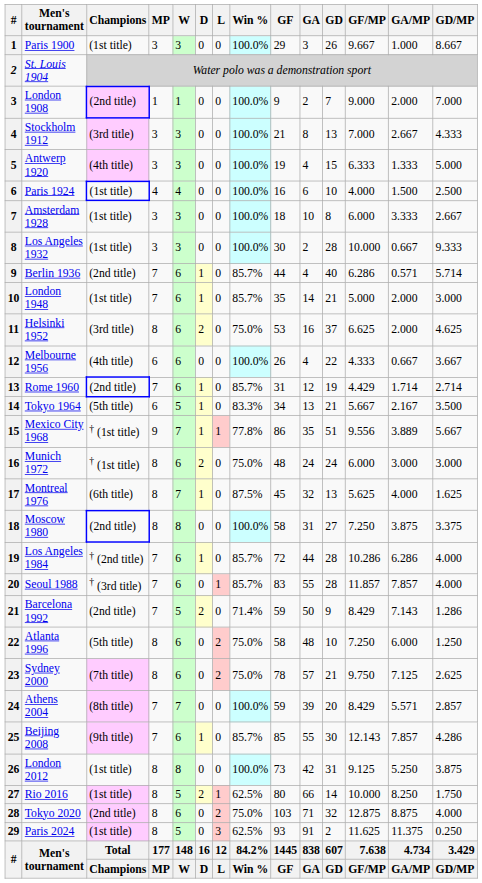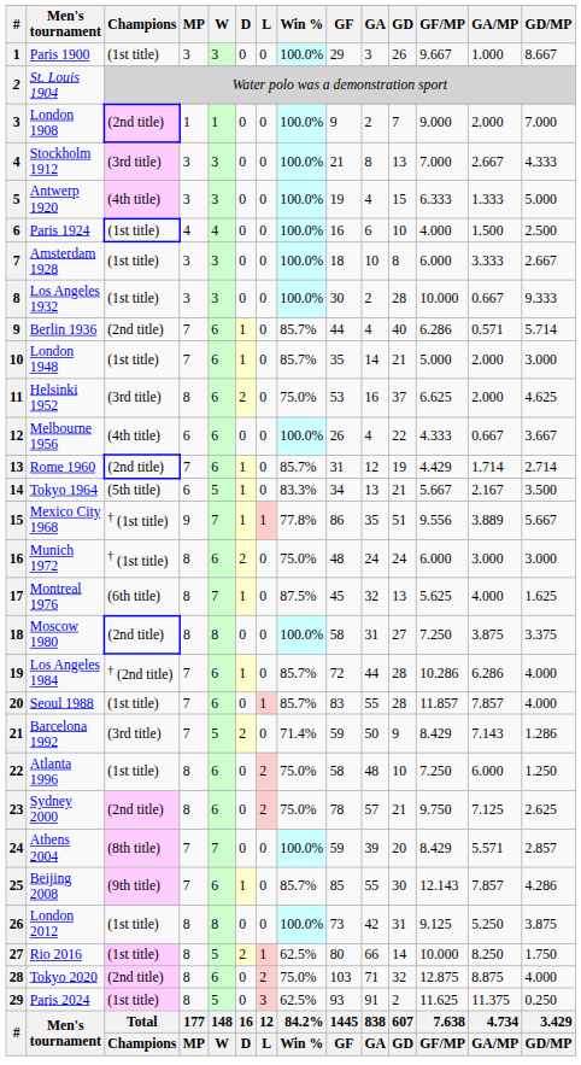 <table class="wikitable sortable sticky-header defaultright col2left col3left" style="margin-left: 1em;">
 <tr>
 <th scope="col">#</th>
 <th scope="col">Men's tournament</th>
 <th scope="col">Champions</th>
 <th scope="col">MP</th>
 <th scope="col">W</th>
 <th scope="col">D</th>
 <th scope="col">L</th>
 <th scope="col">Win %</th>
 <th scope="col">GF</th>
 <th scope="col">GA</th>
 <th scope="col">GD</th>
 <th scope="col">GF/MP</th>
 <th scope="col">GA/MP</th>
 <th scope="col">GD/MP</th>
 </tr>
 <tr>
 <th scope="row">1</th>
 <td data-sort-value="1900"> <a href='#'>Paris 1900</a></td>
 <td> (1st title)</td>
 <td>3</td>
 <td style="background-color: #ccffcc;">3</td>
 <td>0</td>
 <td>0</td>
 <td style="background-color: #ccffff;">100.0%</td>
 <td>29</td>
 <td>3</td>
 <td>26</td>
 <td>9.667</td>
 <td>1.000</td>
 <td>8.667</td>
 </tr>
 <tr>
 <th scope="row"><em>2</em></th>
 <td data-sort-value="1904"> <em><a href='#'>St. Louis 1904</a></em></td>
 <td colspan="12" style="background-color: lightgray; text-align: center;" data-sort-value="ZZZZZZ"><em>Water polo was a demonstration sport</em></td>
 </tr>
 <tr>
 <th scope="row">3</th>
 <td data-sort-value="1908"> <a href='#'>London 1908</a></td>
 <td style="border: 2px solid blue; background-color: #ffccff;"> (2nd title)</td>
 <td>1</td>
 <td style="background-color: #ccffcc;">1</td>
 <td>0</td>
 <td>0</td>
 <td style="background-color: #ccffff;">100.0%</td>
 <td>9</td>
 <td>2</td>
 <td>7</td>
 <td>9.000</td>
 <td>2.000</td>
 <td>7.000</td>
 </tr>
 <tr>
 <th scope="row">4</th>
 <td data-sort-value="1912"> <a href='#'>Stockholm 1912</a></td>
 <td style="background-color: #ffccff;"> (3rd title)</td>
 <td>3</td>
 <td style="background-color: #ccffcc;">3</td>
 <td>0</td>
 <td>0</td>
 <td style="background-color: #ccffff;">100.0%</td>
 <td>21</td>
 <td>8</td>
 <td>13</td>
 <td>7.000</td>
 <td>2.667</td>
 <td>4.333</td>
 </tr>
 <tr>
 <th scope="row">5</th>
 <td data-sort-value="1920"> <a href='#'>Antwerp 1920</a></td>
 <td style="background-color: #ffccff;"> (4th title)</td>
 <td>3</td>
 <td style="background-color: #ccffcc;">3</td>
 <td>0</td>
 <td>0</td>
 <td style="background-color: #ccffff;">100.0%</td>
 <td>19</td>
 <td>4</td>
 <td>15</td>
 <td>6.333</td>
 <td>1.333</td>
 <td>5.000</td>
 </tr>
 <tr>
 <th scope="row">6</th>
 <td data-sort-value="1924"> <a href='#'>Paris 1924</a></td>
 <td style="border: 2px solid blue;"> (1st title)</td>
 <td>4</td>
 <td style="background-color: #ccffcc;">4</td>
 <td>0</td>
 <td>0</td>
 <td style="background-color: #ccffff;">100.0%</td>
 <td>16</td>
 <td>6</td>
 <td>10</td>
 <td>4.000</td>
 <td>1.500</td>
 <td>2.500</td>
 </tr>
 <tr>
 <th scope="row">7</th>
 <td data-sort-value="1928"> <a href='#'>Amsterdam 1928</a></td>
 <td> (1st title)</td>
 <td>3</td>
 <td style="background-color: #ccffcc;">3</td>
 <td>0</td>
 <td>0</td>
 <td style="background-color: #ccffff;">100.0%</td>
 <td>18</td>
 <td>10</td>
 <td>8</td>
 <td>6.000</td>
 <td>3.333</td>
 <td>2.667</td>
 </tr>
 <tr>
 <th scope="row">8</th>
 <td data-sort-value="1932"> <a href='#'>Los Angeles 1932</a></td>
 <td> (1st title)</td>
 <td>3</td>
 <td style="background-color: #ccffcc;">3</td>
 <td>0</td>
 <td>0</td>
 <td style="background-color: #ccffff;">100.0%</td>
 <td>30</td>
 <td>2</td>
 <td>28</td>
 <td>10.000</td>
 <td>0.667</td>
 <td>9.333</td>
 </tr>
 <tr>
 <th scope="row">9</th>
 <td data-sort-value="1936"> <a href='#'>Berlin 1936</a></td>
 <td> (2nd title)</td>
 <td>7</td>
 <td style="background-color: #ccffcc;">6</td>
 <td style="background-color: #ffffcc;">1</td>
 <td>0</td>
 <td>85.7%</td>
 <td>44</td>
 <td>4</td>
 <td>40</td>
 <td>6.286</td>
 <td>0.571</td>
 <td>5.714</td>
 </tr>
 <tr>
 <th scope="row">10</th>
 <td data-sort-value="1948"> <a href='#'>London 1948</a></td>
 <td> (1st title)</td>
 <td>7</td>
 <td style="background-color: #ccffcc;">6</td>
 <td style="background-color: #ffffcc;">1</td>
 <td>0</td>
 <td>85.7%</td>
 <td>35</td>
 <td>14</td>
 <td>21</td>
 <td>5.000</td>
 <td>2.000</td>
 <td>3.000</td>
 </tr>
 <tr>
 <th scope="row">11</th>
 <td data-sort-value="1952"> <a href='#'>Helsinki 1952</a></td>
 <td> (3rd title)</td>
 <td>8</td>
 <td style="background-color: #ccffcc;">6</td>
 <td style="background-color: #ffffcc;">2</td>
 <td>0</td>
 <td>75.0%</td>
 <td>53</td>
 <td>16</td>
 <td>37</td>
 <td>6.625</td>
 <td>2.000</td>
 <td>4.625</td>
 </tr>
 <tr>
 <th scope="row">12</th>
 <td data-sort-value="1956"> <a href='#'>Melbourne 1956</a></td>
 <td> (4th title)</td>
 <td>6</td>
 <td style="background-color: #ccffcc;">6</td>
 <td>0</td>
 <td>0</td>
 <td style="background-color: #ccffff;">100.0%</td>
 <td>26</td>
 <td>4</td>
 <td>22</td>
 <td>4.333</td>
 <td>0.667</td>
 <td>3.667</td>
 </tr>
 <tr>
 <th scope="row">13</th>
 <td data-sort-value="1960"> <a href='#'>Rome 1960</a></td>
 <td style="border: 2px solid blue;"> (2nd title)</td>
 <td>7</td>
 <td style="background-color: #ccffcc;">6</td>
 <td style="background-color: #ffffcc;">1</td>
 <td>0</td>
 <td>85.7%</td>
 <td>31</td>
 <td>12</td>
 <td>19</td>
 <td>4.429</td>
 <td>1.714</td>
 <td>2.714</td>
 </tr>
 <tr>
 <th scope="row">14</th>
 <td data-sort-value="1964"> <a href='#'>Tokyo 1964</a></td>
 <td> (5th title)</td>
 <td>6</td>
 <td style="background-color: #ccffcc;">5</td>
 <td style="background-color: #ffffcc;">1</td>
 <td>0</td>
 <td>83.3%</td>
 <td>34</td>
 <td>13</td>
 <td>21</td>
 <td>5.667</td>
 <td>2.167</td>
 <td>3.500</td>
 </tr>
 <tr>
 <th scope="row">15</th>
 <td data-sort-value="1968"> <a href='#'>Mexico City 1968</a></td>
 <td><em></em><sup>†</sup> (1st title)</td>
 <td>9</td>
 <td style="background-color: #ccffcc;">7</td>
 <td style="background-color: #ffffcc;">1</td>
 <td style="background-color: #ffcccc;">1</td>
 <td>77.8%</td>
 <td>86</td>
 <td>35</td>
 <td>51</td>
 <td>9.556</td>
 <td>3.889</td>
 <td>5.667</td>
 </tr>
 <tr>
 <th scope="row">16</th>
 <td data-sort-value="1972"> <a href='#'>Munich 1972</a></td>
 <td><em></em><sup>†</sup> (1st title)</td>
 <td>8</td>
 <td style="background-color: #ccffcc;">6</td>
 <td style="background-color: #ffffcc;">2</td>
 <td>0</td>
 <td>75.0%</td>
 <td>48</td>
 <td>24</td>
 <td>24</td>
 <td>6.000</td>
 <td>3.000</td>
 <td>3.000</td>
 </tr>
 <tr>
 <th scope="row">17</th>
 <td data-sort-value="1976"> <a href='#'>Montreal 1976</a></td>
 <td> (6th title)</td>
 <td>8</td>
 <td style="background-color: #ccffcc;">7</td>
 <td style="background-color: #ffffcc;">1</td>
 <td>0</td>
 <td>87.5%</td>
 <td>45</td>
 <td>32</td>
 <td>13</td>
 <td>5.625</td>
 <td>4.000</td>
 <td>1.625</td>
 </tr>
 <tr>
 <th scope="row">18</th>
 <td data-sort-value="1980"> <a href='#'>Moscow 1980</a></td>
 <td style="border: 2px solid blue;"> (2nd title)</td>
 <td>8</td>
 <td style="background-color: #ccffcc;">8</td>
 <td>0</td>
 <td>0</td>
 <td style="background-color: #ccffff;">100.0%</td>
 <td>58</td>
 <td>31</td>
 <td>27</td>
 <td>7.250</td>
 <td>3.875</td>
 <td>3.375</td>
 </tr>
 <tr>
 <th scope="row">19</th>
 <td data-sort-value="1984"> <a href='#'>Los Angeles 1984</a></td>
 <td><em></em><sup>†</sup> (2nd title)</td>
 <td>7</td>
 <td style="background-color: #ccffcc;">6</td>
 <td style="background-color: #ffffcc;">1</td>
 <td>0</td>
 <td>85.7%</td>
 <td>72</td>
 <td>44</td>
 <td>28</td>
 <td>10.286</td>
 <td>6.286</td>
 <td>4.000</td>
 </tr>
 <tr>
 <th scope="row">20</th>
 <td data-sort-value="1988"> <a href='#'>Seoul 1988</a></td>
-<td><em></em><sup>†</sup> (3rd title)</td>
+<td> (1st title)</td>
 <td>7</td>
 <td style="background-color: #ccffcc;">6</td>
 <td>0</td>
 <td style="background-color: #ffcccc;">1</td>
 <td>85.7%</td>
 <td>83</td>
 <td>55</td>
 <td>28</td>
 <td>11.857</td>
 <td>7.857</td>
 <td>4.000</td>
 </tr>
 <tr>
 <th scope="row">21</th>
 <td data-sort-value="1992"> <a href='#'>Barcelona 1992</a></td>
-<td> (2nd title)</td>
+<td> (3rd title)</td>
 <td>7</td>
 <td style="background-color: #ccffcc;">5</td>
 <td style="background-color: #ffffcc;">2</td>
 <td>0</td>
 <td>71.4%</td>
 <td>59</td>
 <td>50</td>
 <td>9</td>
 <td>8.429</td>
 <td>7.143</td>
 <td>1.286</td>
 </tr>
 <tr>
 <th scope="row">22</th>
 <td data-sort-value="1996"> <a href='#'>Atlanta 1996</a></td>
-<td> (5th title)</td>
+<td> (1st title)</td>
 <td>8</td>
 <td style="background-color: #ccffcc;">6</td>
 <td>0</td>
 <td style="background-color: #ffcccc;">2</td>
 <td>75.0%</td>
 <td>58</td>
 <td>48</td>
 <td>10</td>
 <td>7.250</td>
 <td>6.000</td>
 <td>1.250</td>
 </tr>
 <tr>
 <th scope="row">23</th>
 <td data-sort-value="2000"> <a href='#'>Sydney 2000</a></td>
-<td style="background-color: #ffccff;"> (7th title)</td>
+<td style="background-color: #ffccff;"> (2nd title)</td>
 <td>8</td>
 <td style="background-color: #ccffcc;">6</td>
 <td>0</td>
 <td style="background-color: #ffcccc;">2</td>
 <td>75.0%</td>
 <td>78</td>
 <td>57</td>
 <td>21</td>
 <td>9.750</td>
 <td>7.125</td>
 <td>2.625</td>
 </tr>
 <tr>
 <th scope="row">24</th>
 <td data-sort-value="2004"> <a href='#'>Athens 2004</a></td>
 <td style="background-color: #ffccff;"> (8th title)</td>
 <td>7</td>
 <td style="background-color: #ccffcc;">7</td>
 <td>0</td>
 <td>0</td>
 <td style="background-color: #ccffff;">100.0%</td>
 <td>59</td>
 <td>39</td>
 <td>20</td>
 <td>8.429</td>
 <td>5.571</td>
 <td>2.857</td>
 </tr>
 <tr>
 <th scope="row">25</th>
 <td data-sort-value="2008"> <a href='#'>Beijing 2008</a></td>
 <td style="background-color: #ffccff;"> (9th title)</td>
 <td>7</td>
 <td style="background-color: #ccffcc;">6</td>
 <td style="background-color: #ffffcc;">1</td>
 <td>0</td>
 <td>85.7%</td>
 <td>85</td>
 <td>55</td>
 <td>30</td>
 <td>12.143</td>
 <td>7.857</td>
 <td>4.286</td>
 </tr>
 <tr>
 <th scope="row">26</th>
 <td data-sort-value="2012"> <a href='#'>London 2012</a></td>
 <td> (1st title)</td>
 <td>8</td>
 <td style="background-color: #ccffcc;">8</td>
 <td>0</td>
 <td>0</td>
 <td style="background-color: #ccffff;">100.0%</td>
 <td>73</td>
 <td>42</td>
 <td>31</td>
 <td>9.125</td>
 <td>5.250</td>
 <td>3.875</td>
 </tr>
 <tr>
 <th scope="row">27</th>
 <td data-sort-value="2016"> <a href='#'>Rio 2016</a></td>
 <td style="background-color: #ffccff;"> (1st title)</td>
 <td>8</td>
 <td style="background-color: #ccffcc;">5</td>
 <td style="background-color: #ffffcc;">2</td>
 <td style="background-color: #ffcccc;">1</td>
 <td>62.5%</td>
 <td>80</td>
 <td>66</td>
 <td>14</td>
 <td>10.000</td>
 <td>8.250</td>
 <td>1.750</td>
 </tr>
 <tr>
 <th scope="row">28</th>
 <td data-sort-value="2020"> <a href='#'>Tokyo 2020</a></td>
 <td style="background-color: #ffccff;"> (2nd title)</td>
 <td>8</td>
 <td style="background-color: #ccffcc;">6</td>
 <td>0</td>
 <td style="background-color: #ffcccc;">2</td>
 <td>75.0%</td>
 <td>103</td>
 <td>71</td>
 <td>32</td>
 <td>12.875</td>
 <td>8.875</td>
 <td>4.000</td>
 </tr>
 <tr>
 <th scope="row">29</th>
 <td data-sort-value="2024"> <a href='#'>Paris 2024</a></td>
 <td style="background-color: #ffccff;"> (1st title)</td>
 <td>8</td>
 <td style="background-color: #ccffcc;">5</td>
 <td>0</td>
 <td style="background-color: #ffcccc;">3</td>
 <td>62.5%</td>
 <td>93</td>
 <td>91</td>
 <td>2</td>
 <td>11.625</td>
 <td>11.375</td>
 <td>0.250</td>
 </tr>
 <tr class="sortbottom">
 <th scope="col" rowspan="2">#</th>
 <th scope="col" rowspan="2">Men's tournament</th>
 <th scope="col">Total</th>
 <th style="text-align: right;">177</th>
 <th style="text-align: right;">148</th>
 <th style="text-align: right;">16</th>
 <th style="text-align: right;">12</th>
 <th style="text-align: right;">84.2%</th>
 <th style="text-align: right;">1445</th>
 <th style="text-align: right;">838</th>
 <th style="text-align: right;">607</th>
 <th style="text-align: right;">7.638</th>
 <th style="text-align: right;">4.734</th>
 <th style="text-align: right;">3.429</th>
 </tr>
 <tr class="sortbottom">
 <th scope="col">Champions</th>
 <th scope="col">MP</th>
 <th scope="col">W</th>
 <th scope="col">D</th>
 <th scope="col">L</th>
 <th scope="col">Win %</th>
 <th scope="col">GF</th>
 <th scope="col">GA</th>
 <th scope="col">GD</th>
 <th scope="col">GF/MP</th>
 <th scope="col">GA/MP</th>
 <th scope="col">GD/MP</th>
 </tr>
 </table>
